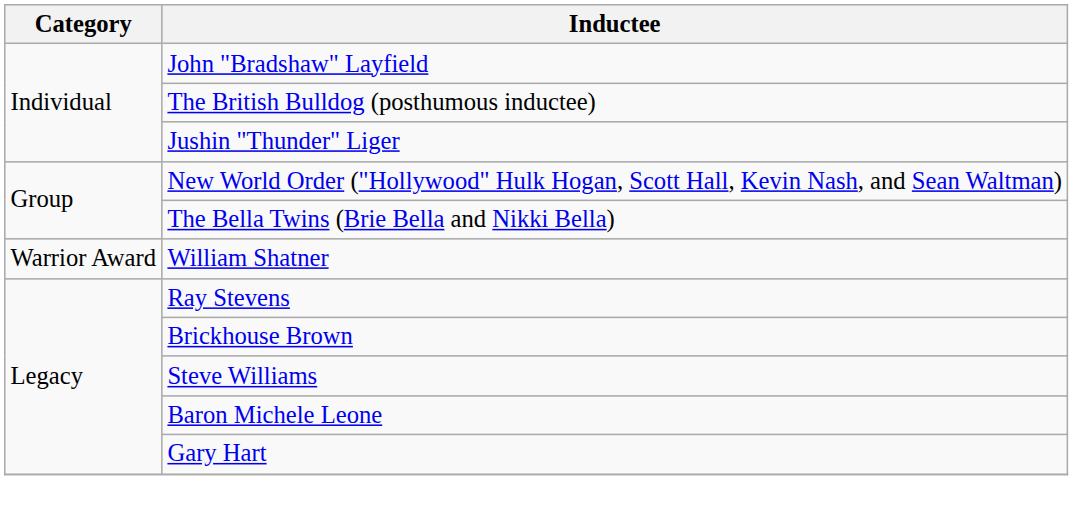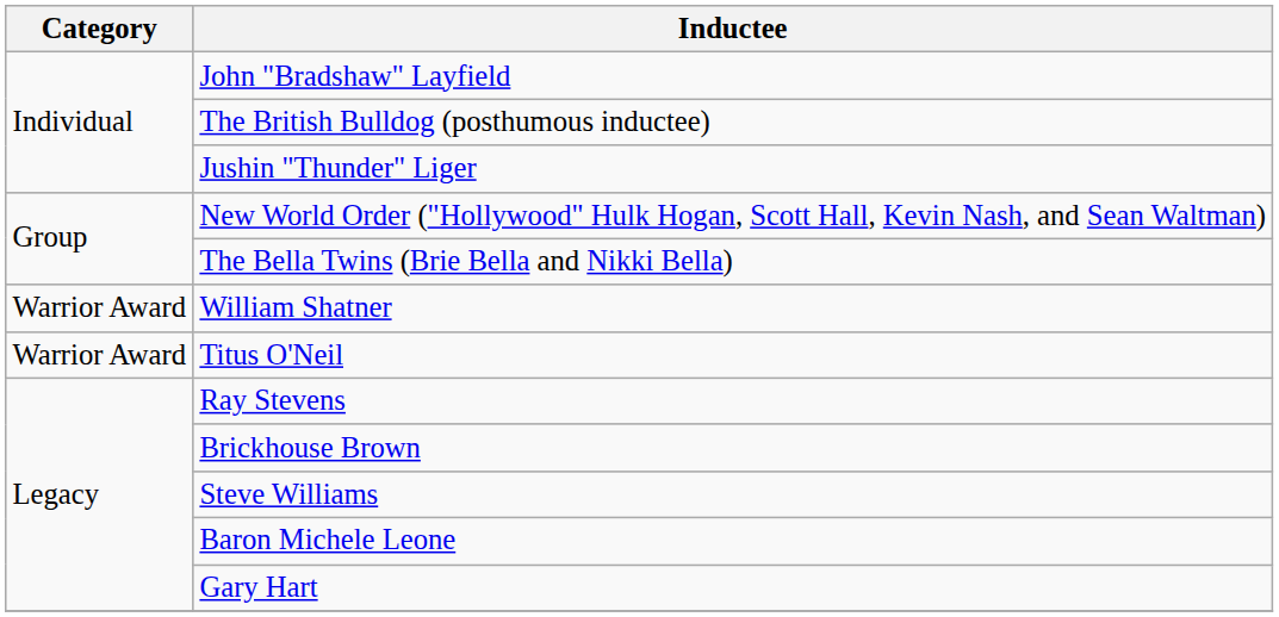 <table class="wikitable">
 <tr>
 <th>Category</th>
 <th>Inductee</th>
 </tr>
 <tr>
 <td rowspan=3>Individual</td>
 <td><a href='#'>John "Bradshaw" Layfield</a></td>
 </tr>
 <tr>
 <td><a href='#'>The British Bulldog</a> (posthumous inductee)</td>
 </tr>
 <tr>
 <td><a href='#'>Jushin "Thunder" Liger</a></td>
 </tr>
 <tr>
 <td rowspan=2>Group</td>
 <td><a href='#'>New World Order</a> (<a href='#'>"Hollywood" Hulk Hogan</a>, <a href='#'>Scott Hall</a>, <a href='#'>Kevin Nash</a>, and <a href='#'>Sean Waltman</a>)</td>
 </tr>
 <tr>
 <td><a href='#'>The Bella Twins</a> (<a href='#'>Brie Bella</a> and <a href='#'>Nikki Bella</a>)</td>
 </tr>
 <tr>
 <td>Warrior Award</td>
 <td><a href='#'>William Shatner</a></td>
 </tr>
 <tr>
+<td>Warrior Award</td>
+<td><a href='#'>Titus O'Neil</a></td>
+</tr>
+<tr>
 <td rowspan="5">Legacy</td>
 <td><a href='#'>Ray Stevens</a></td>
 </tr>
 <tr>
 <td><a href='#'>Brickhouse Brown</a></td>
 </tr>
 <tr>
 <td><a href='#'>Steve Williams</a></td>
 </tr>
 <tr>
 <td><a href='#'>Baron Michele Leone</a></td>
 </tr>
 <tr>
 <td><a href='#'>Gary Hart</a></td>
 </tr>
 <tr>
 </tr>
 </table>
